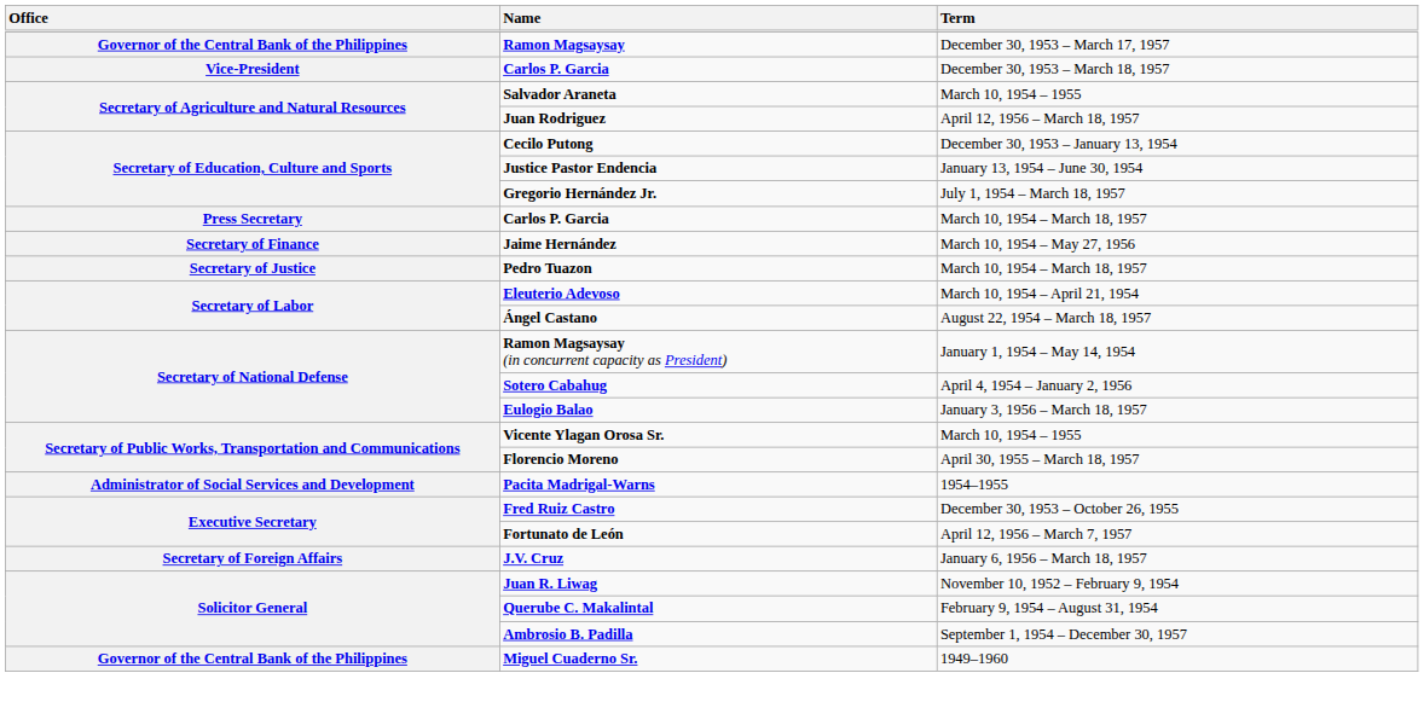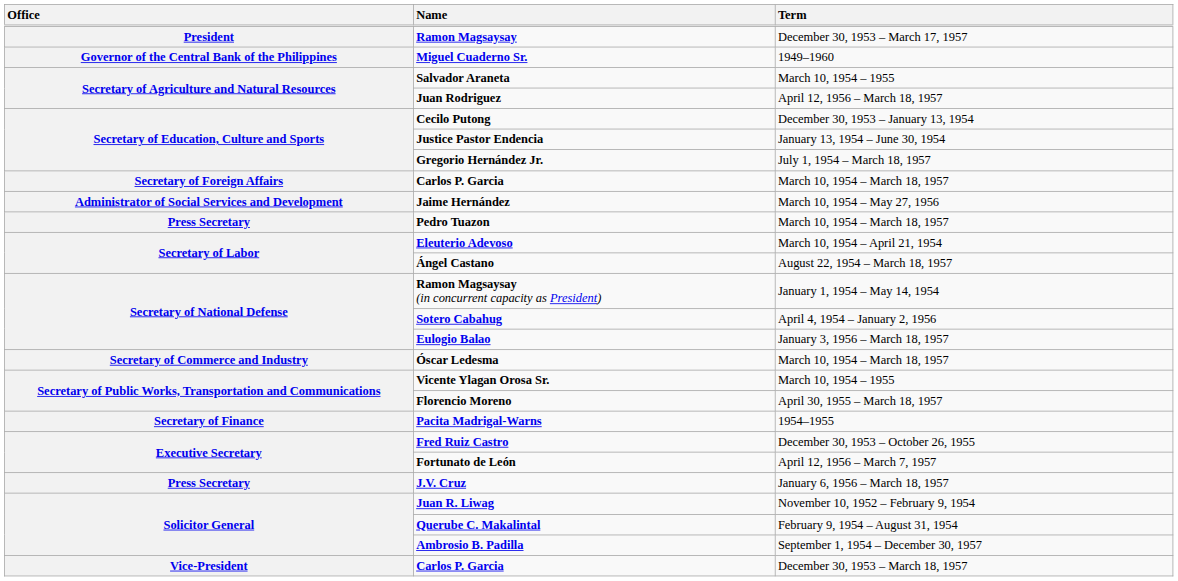 <table class="wikitable collapsible plainrowheaders toptextcells" style="width:90%; font-size:95%;">
 <tr style="border-bottom-style:double;">
 <th scope="col" style="text-align:left; width:35%;">Office</th>
 <th scope="col" style="text-align:left;">Name</th>
 <th scope="col" style="text-align:left;">Term</th>
 </tr>
 <tr>
-<th scope="row"><a href='#'>Governor of the Central Bank of the Philippines</a></th>
+<th scope="row"><a href='#'>President</a></th>
 <td><strong><a href='#'>Ramon Magsaysay</a></strong></td>
 <td>December 30, 1953 – March 17, 1957</td>
 </tr>
 <tr>
-<th scope="row"><a href='#'>Vice-President</a></th>
-<td><strong><a href='#'>Carlos P. Garcia</a></strong></td>
-<td>December 30, 1953 – March 18, 1957</td>
+<th scope="row"><a href='#'>Governor of the Central Bank of the Philippines</a></th>
+<td><strong><a href='#'>Miguel Cuaderno Sr.</a></strong></td>
+<td>1949–1960</td>
 </tr>
 <tr>
 <th scope="row" rowspan="2"><a href='#'>Secretary of Agriculture and Natural Resources</a></th>
 <td><strong>Salvador Araneta</strong></td>
 <td>March 10, 1954 – 1955</td>
 </tr>
 <tr>
 <td><strong>Juan Rodriguez</strong></td>
 <td>April 12, 1956 – March 18, 1957</td>
 </tr>
 <tr>
 <th scope="row" rowspan="3"><a href='#'>Secretary of Education, Culture and Sports</a></th>
 <td><strong>Cecilo Putong</strong></td>
 <td>December 30, 1953 – January 13, 1954</td>
 </tr>
 <tr>
 <td><strong>Justice Pastor Endencia</strong></td>
 <td>January 13, 1954 – June 30, 1954</td>
 </tr>
 <tr>
 <td><strong>Gregorio Hernández Jr.</strong></td>
 <td>July 1, 1954 – March 18, 1957</td>
 </tr>
 <tr>
-<th scope="row"><a href='#'>Press Secretary</a></th>
+<th scope="row"><a href='#'>Secretary of Foreign Affairs</a></th>
 <td><strong>Carlos P. Garcia</strong></td>
 <td>March 10, 1954 – March 18, 1957</td>
 </tr>
 <tr>
-<th scope="row"><a href='#'>Secretary of Finance</a></th>
+<th scope="row"><a href='#'>Administrator of Social Services and Development</a></th>
 <td><strong>Jaime Hernández</strong></td>
 <td>March 10, 1954 – May 27, 1956</td>
 </tr>
 <tr>
-<th scope="row"><a href='#'>Secretary of Justice</a></th>
+<th scope="row"><a href='#'>Press Secretary</a></th>
 <td><strong>Pedro Tuazon</strong></td>
 <td>March 10, 1954 – March 18, 1957</td>
 </tr>
 <tr>
 <th scope="row" rowspan="2"><a href='#'>Secretary of Labor</a></th>
 <td><strong><a href='#'>Eleuterio Adevoso</a></strong></td>
 <td>March 10, 1954 – April 21, 1954</td>
 </tr>
 <tr>
 <td><strong>Ángel Castano</strong></td>
 <td>August 22, 1954 – March 18, 1957</td>
 </tr>
 <tr>
 <th scope="row" rowspan="3"><a href='#'>Secretary of National Defense</a></th>
 <td><strong>Ramon Magsaysay</strong> <br><em>(in concurrent capacity as <a href='#'>President</a>)</em></td>
 <td>January 1, 1954 – May 14, 1954</td>
 </tr>
 <tr>
 <td><strong><a href='#'>Sotero Cabahug</a></strong></td>
 <td>April 4, 1954 – January 2, 1956</td>
 </tr>
 <tr>
 <td><strong><a href='#'>Eulogio Balao</a></strong></td>
 <td>January 3, 1956 – March 18, 1957</td>
 </tr>
 <tr>
+<th scope="row"><a href='#'>Secretary of Commerce and Industry</a></th>
+<td><strong>Óscar Ledesma</strong></td>
+<td>March 10, 1954 – March 18, 1957</td>
+</tr>
+<tr>
 <th scope="row" rowspan="2"><a href='#'>Secretary of Public Works, Transportation and Communications</a></th>
 <td><strong>Vicente Ylagan Orosa Sr.</strong></td>
 <td>March 10, 1954 – 1955</td>
 </tr>
 <tr>
 <td><strong>Florencio Moreno</strong></td>
 <td>April 30, 1955 – March 18, 1957</td>
 </tr>
 <tr>
-<th scope="row"><a href='#'>Administrator of Social Services and Development</a></th>
+<th scope="row"><a href='#'>Secretary of Finance</a></th>
 <td><strong><a href='#'>Pacita Madrigal-Warns</a></strong></td>
 <td>1954–1955</td>
 </tr>
 <tr>
 <th scope="row" rowspan="2"><a href='#'>Executive Secretary</a></th>
 <td><strong><a href='#'>Fred Ruiz Castro</a></strong></td>
 <td>December 30, 1953 – October 26, 1955</td>
 </tr>
 <tr>
 <td><strong>Fortunato de León</strong></td>
 <td>April 12, 1956 – March 7, 1957</td>
 </tr>
 <tr>
-<th scope="row"><a href='#'>Secretary of Foreign Affairs</a></th>
+<th scope="row"><a href='#'>Press Secretary</a></th>
 <td><strong><a href='#'>J.V. Cruz</a></strong></td>
 <td>January 6, 1956 – March 18, 1957</td>
 </tr>
 <tr>
 <th scope="row" rowspan="3"><a href='#'>Solicitor General</a></th>
 <td><strong><a href='#'>Juan R. Liwag</a></strong></td>
 <td>November 10, 1952 – February 9, 1954</td>
 </tr>
 <tr>
 <td><strong><a href='#'>Querube C. Makalintal</a></strong></td>
 <td>February 9, 1954 – August 31, 1954</td>
 </tr>
 <tr>
 <td><strong><a href='#'>Ambrosio B. Padilla</a></strong></td>
 <td>September 1, 1954 – December 30, 1957</td>
 </tr>
 <tr>
-<th scope="row"><a href='#'>Governor of the Central Bank of the Philippines</a></th>
-<td><strong><a href='#'>Miguel Cuaderno Sr.</a></strong></td>
-<td>1949–1960</td>
+<th scope="row"><a href='#'>Vice-President</a></th>
+<td><strong><a href='#'>Carlos P. Garcia</a></strong></td>
+<td>December 30, 1953 – March 18, 1957</td>
 </tr>
 </table>
